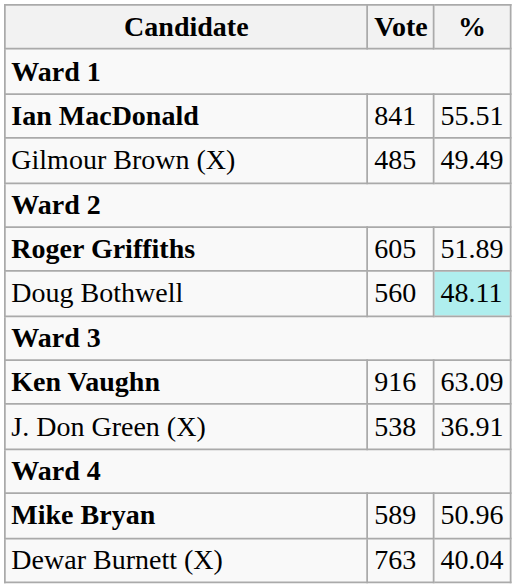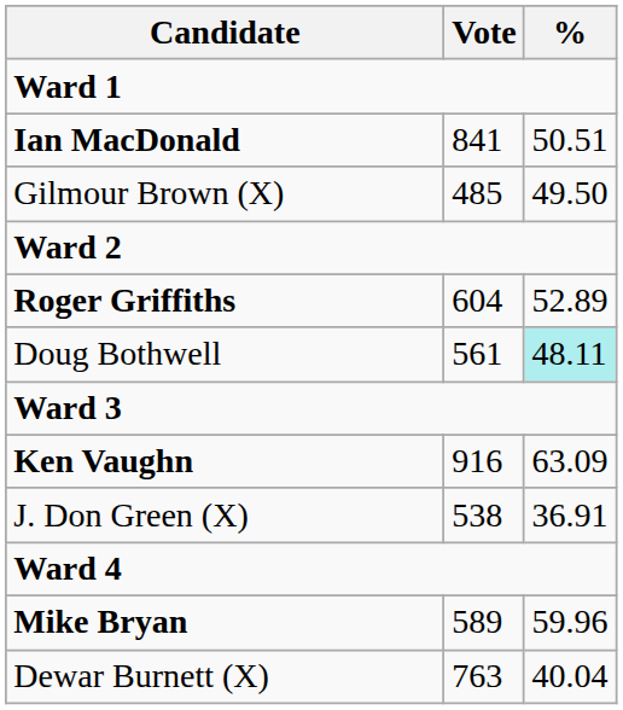 <table class="wikitable">
 <tr>
 <th bgcolor="#DDDDFF" width="200px">Candidate</th>
 <th bgcolor="#DDDDFF">Vote</th>
 <th bgcolor="#DDDDFF">%</th>
 </tr>
 <tr>
 <td colspan="4"><strong>Ward 1</strong></td>
 </tr>
 <tr>
 <td><strong>Ian MacDonald</strong></td>
 <td>841</td>
-<td>55.51</td>
+<td>50.51</td>
 </tr>
 <tr>
 <td>Gilmour Brown (X)</td>
 <td>485</td>
-<td>49.49</td>
+<td>49.50</td>
 </tr>
 <tr>
 <td colspan="4"><strong>Ward 2</strong></td>
 </tr>
 <tr>
 <td><strong>Roger Griffiths</strong></td>
-<td>605</td>
-<td>51.89</td>
+<td>604</td>
+<td>52.89</td>
 </tr>
 <tr>
 <td>Doug Bothwell</td>
-<td>560</td>
+<td>561</td>
 <td style="background: paleturquoise;">48.11</td>
 </tr>
 <tr>
 <td colspan="4"><strong>Ward 3</strong></td>
 </tr>
 <tr>
 <td><strong>Ken Vaughn</strong></td>
 <td>916</td>
 <td>63.09</td>
 </tr>
 <tr>
 <td>J. Don Green (X)</td>
 <td>538</td>
 <td>36.91</td>
 </tr>
 <tr>
 <td colspan="4"><strong>Ward 4</strong></td>
 </tr>
 <tr>
 <td><strong>Mike Bryan</strong></td>
 <td>589</td>
-<td>50.96</td>
+<td>59.96</td>
 </tr>
 <tr>
 <td>Dewar Burnett (X)</td>
 <td>763</td>
 <td>40.04</td>
 </tr>
 </table>
